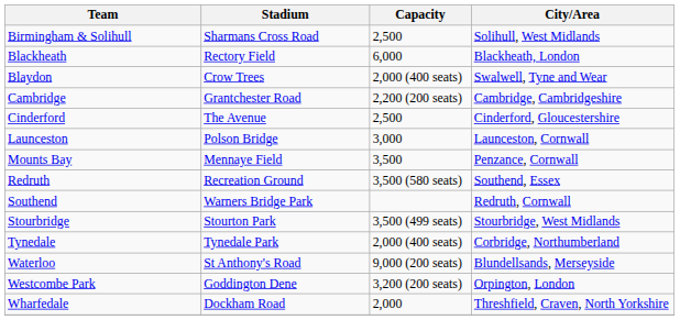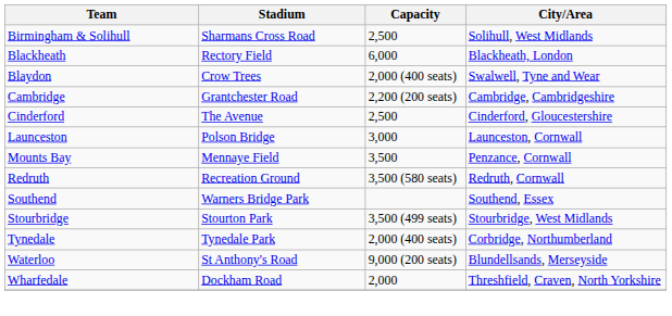 <table class="wikitable sortable">
 <tr>
 <th width=29%>Team</th>
 <th width=25%>Stadium</th>
 <th width=15%>Capacity</th>
 <th width=30%>City/Area</th>
 </tr>
 <tr>
 <td><a href='#'>Birmingham & Solihull</a></td>
 <td><a href='#'>Sharmans Cross Road</a></td>
 <td>2,500</td>
 <td><a href='#'>Solihull</a>, <a href='#'>West Midlands</a></td>
 </tr>
 <tr>
 <td><a href='#'>Blackheath</a></td>
 <td><a href='#'>Rectory Field</a></td>
 <td>6,000</td>
 <td><a href='#'>Blackheath, London</a></td>
 </tr>
 <tr>
 <td><a href='#'>Blaydon</a></td>
 <td><a href='#'>Crow Trees</a></td>
 <td>2,000 (400 seats)</td>
 <td><a href='#'>Swalwell</a>, <a href='#'>Tyne and Wear</a></td>
 </tr>
 <tr>
 <td><a href='#'>Cambridge</a></td>
 <td><a href='#'>Grantchester Road</a></td>
 <td>2,200 (200 seats)</td>
 <td><a href='#'>Cambridge</a>, <a href='#'>Cambridgeshire</a></td>
 </tr>
 <tr>
 <td><a href='#'>Cinderford</a></td>
 <td><a href='#'>The Avenue</a></td>
 <td>2,500</td>
 <td><a href='#'>Cinderford</a>, <a href='#'>Gloucestershire</a></td>
 </tr>
 <tr>
 <td><a href='#'>Launceston</a></td>
 <td><a href='#'>Polson Bridge</a></td>
 <td>3,000</td>
 <td><a href='#'>Launceston</a>, <a href='#'>Cornwall</a></td>
 </tr>
 <tr>
 <td><a href='#'>Mounts Bay</a></td>
 <td><a href='#'>Mennaye Field</a></td>
 <td>3,500</td>
 <td><a href='#'>Penzance</a>, <a href='#'>Cornwall</a></td>
 </tr>
 <tr>
 <td><a href='#'>Redruth</a></td>
 <td><a href='#'>Recreation Ground</a></td>
 <td>3,500 (580 seats)</td>
-<td><a href='#'>Southend</a>, <a href='#'>Essex</a></td>
+<td><a href='#'>Redruth</a>, <a href='#'>Cornwall</a></td>
 </tr>
 <tr>
 <td><a href='#'>Southend</a></td>
 <td><a href='#'>Warners Bridge Park</a></td>
 <td></td>
-<td><a href='#'>Redruth</a>, <a href='#'>Cornwall</a></td>
+<td><a href='#'>Southend</a>, <a href='#'>Essex</a></td>
 </tr>
 <tr>
 <td><a href='#'>Stourbridge</a></td>
 <td><a href='#'>Stourton Park</a></td>
 <td>3,500 (499 seats)</td>
 <td><a href='#'>Stourbridge</a>, <a href='#'>West Midlands</a></td>
 </tr>
 <tr>
 <td><a href='#'>Tynedale</a></td>
 <td><a href='#'>Tynedale Park</a></td>
 <td>2,000 (400 seats)</td>
 <td><a href='#'>Corbridge</a>, <a href='#'>Northumberland</a></td>
 </tr>
 <tr>
 <td><a href='#'>Waterloo</a></td>
 <td><a href='#'>St Anthony's Road</a></td>
 <td>9,000 (200 seats)</td>
 <td><a href='#'>Blundellsands</a>, <a href='#'>Merseyside</a></td>
 </tr>
 <tr>
-<td><a href='#'>Westcombe Park</a></td>
-<td><a href='#'>Goddington Dene</a></td>
-<td>3,200 (200 seats)</td>
-<td><a href='#'>Orpington</a>, <a href='#'>London</a></td>
-</tr>
-<tr>
 <td><a href='#'>Wharfedale</a></td>
 <td><a href='#'>Dockham Road</a></td>
 <td>2,000</td>
 <td><a href='#'>Threshfield</a>, <a href='#'>Craven</a>, <a href='#'>North Yorkshire</a></td>
 </tr>
 <tr>
 </tr>
 </table>
